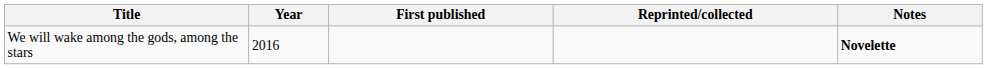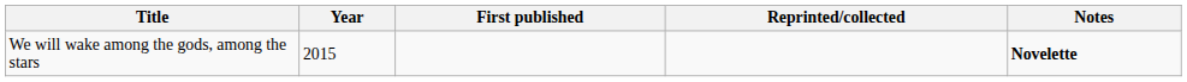 <table class='wikitable sortable' width='90%'>
 <tr>
 <th width=25%>Title</th>
 <th>Year</th>
 <th>First published</th>
 <th>Reprinted/collected</th>
 <th>Notes</th>
 </tr>
 <tr>
 <td>We will wake among the gods, among the stars</td>
-<td>2016</td>
+<td>2015</td>
 <td></td>
 <td></td>
 <td><strong>Novelette</strong></td>
 </tr>
 </table>
